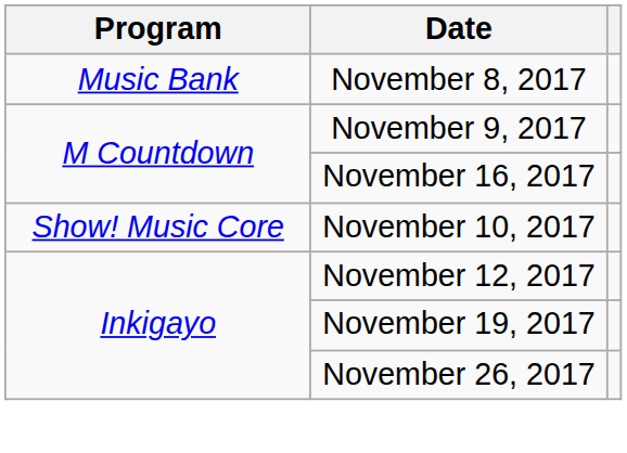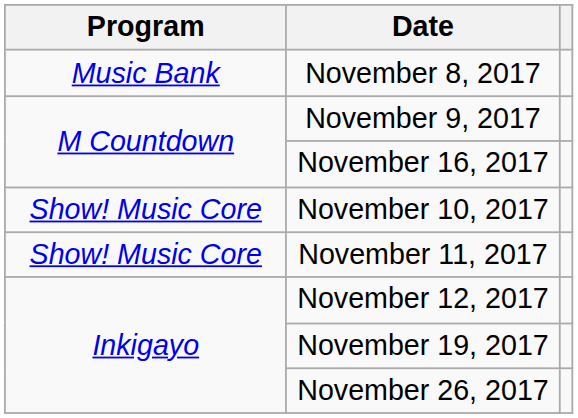 <table class="wikitable" style="text-align:center">
 <tr>
 <th width="150">Program</th>
 <th width="145">Date</th>
 <th></th>
 </tr>
 <tr>
 <td><em><a href='#'>Music Bank</a></em></td>
 <td>November 8, 2017</td>
 <td></td>
 </tr>
 <tr>
 <td rowspan="2"><em><a href='#'>M Countdown</a></em></td>
 <td>November 9, 2017</td>
 <td></td>
 </tr>
 <tr>
 <td>November 16, 2017</td>
 <td></td>
 </tr>
 <tr>
 <td><em><a href='#'>Show! Music Core</a></em></td>
 <td>November 10, 2017</td>
 <td></td>
 </tr>
 <tr>
+<td><em><a href='#'>Show! Music Core</a></em></td>
+<td>November 11, 2017</td>
+<td></td>
+</tr>
+<tr>
 <td rowspan="3"><em><a href='#'>Inkigayo</a></em></td>
 <td>November 12, 2017</td>
 <td></td>
 </tr>
 <tr>
 <td>November 19, 2017</td>
 <td></td>
 </tr>
 <tr>
 <td>November 26, 2017</td>
 <td></td>
 </tr>
 </table>
